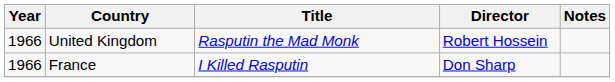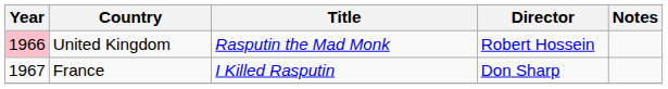 <table class="wikitable">
 <tr>
 <th width=25>Year</th>
 <th width=150>Country</th>
 <th width=250>Title</th>
 <th width=120>Director</th>
 <th>Notes</th>
 </tr>
 <tr>
-<td>1966</td>
+<td style="background: pink;">1966</td>
 <td>United Kingdom</td>
 <td><em><a href='#'>Rasputin the Mad Monk</a></em></td>
 <td><a href='#'>Robert Hossein</a></td>
 <td></td>
 </tr>
 <tr>
-<td>1966</td>
+<td>1967</td>
 <td>France</td>
 <td><em><a href='#'>I Killed Rasputin</a></em></td>
 <td><a href='#'>Don Sharp</a></td>
 <td></td>
 </tr>
 <tr>
 </tr>
 </table>
